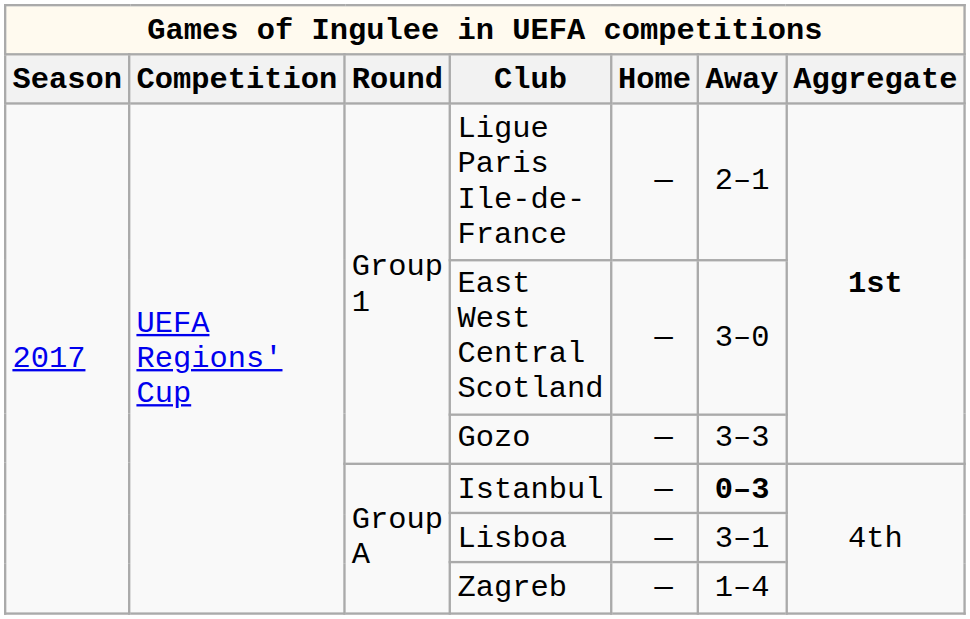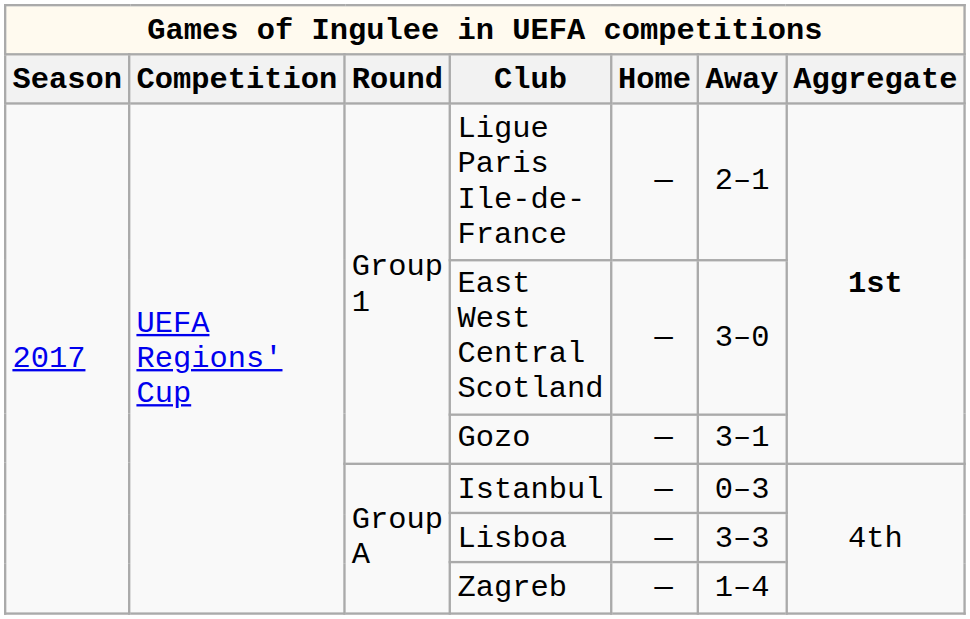 <table class="wikitable collapsible collapsed" width="60%" style="text-align: left;">
 <tr>
 <th style="background:#fffaef;" colspan="17">Games of Ingulee in UEFA competitions</th>
 </tr>
 <tr>
 <th>Season</th>
 <th>Competition</th>
 <th>Round</th>
 <th>Club</th>
 <th>Home</th>
 <th>Away</th>
 <th>Aggregate</th>
 </tr>
 <tr>
 <td rowspan="6"><a href='#'>2017</a></td>
 <td rowspan="6"><a href='#'>UEFA Regions' Cup</a></td>
 <td rowspan="3">Group 1</td>
 <td> Ligue Paris Ile-de-France</td>
 <td style="text-align:center;"> —</td>
 <td style="text-align:center;">2–1</td>
 <td rowspan="3" style="text-align:center;"><strong>1st</strong></td>
 </tr>
 <tr>
 <td> East West Central Scotland</td>
 <td style="text-align:center;"> —</td>
 <td style="text-align:center;">3–0</td>
 </tr>
 <tr>
 <td> Gozo</td>
 <td style="text-align:center;"> —</td>
-<td style="text-align:center;">3–3</td>
+<td style="text-align:center;">3–1</td>
 </tr>
 <tr>
 <td rowspan="3">Group A</td>
 <td> Istanbul</td>
 <td style="text-align:center;"> —</td>
-<td style="text-align:center;"><strong>0–3</strong></td>
+<td style="text-align:center;">0–3</td>
 <td rowspan="3" style="text-align:center;">4th</td>
 </tr>
 <tr>
 <td> Lisboa</td>
 <td style="text-align:center;"> —</td>
-<td style="text-align:center;">3–1</td>
+<td style="text-align:center;">3–3</td>
 </tr>
 <tr>
 <td> Zagreb</td>
 <td style="text-align:center;"> —</td>
 <td style="text-align:center;">1–4</td>
 </tr>
 </table>
